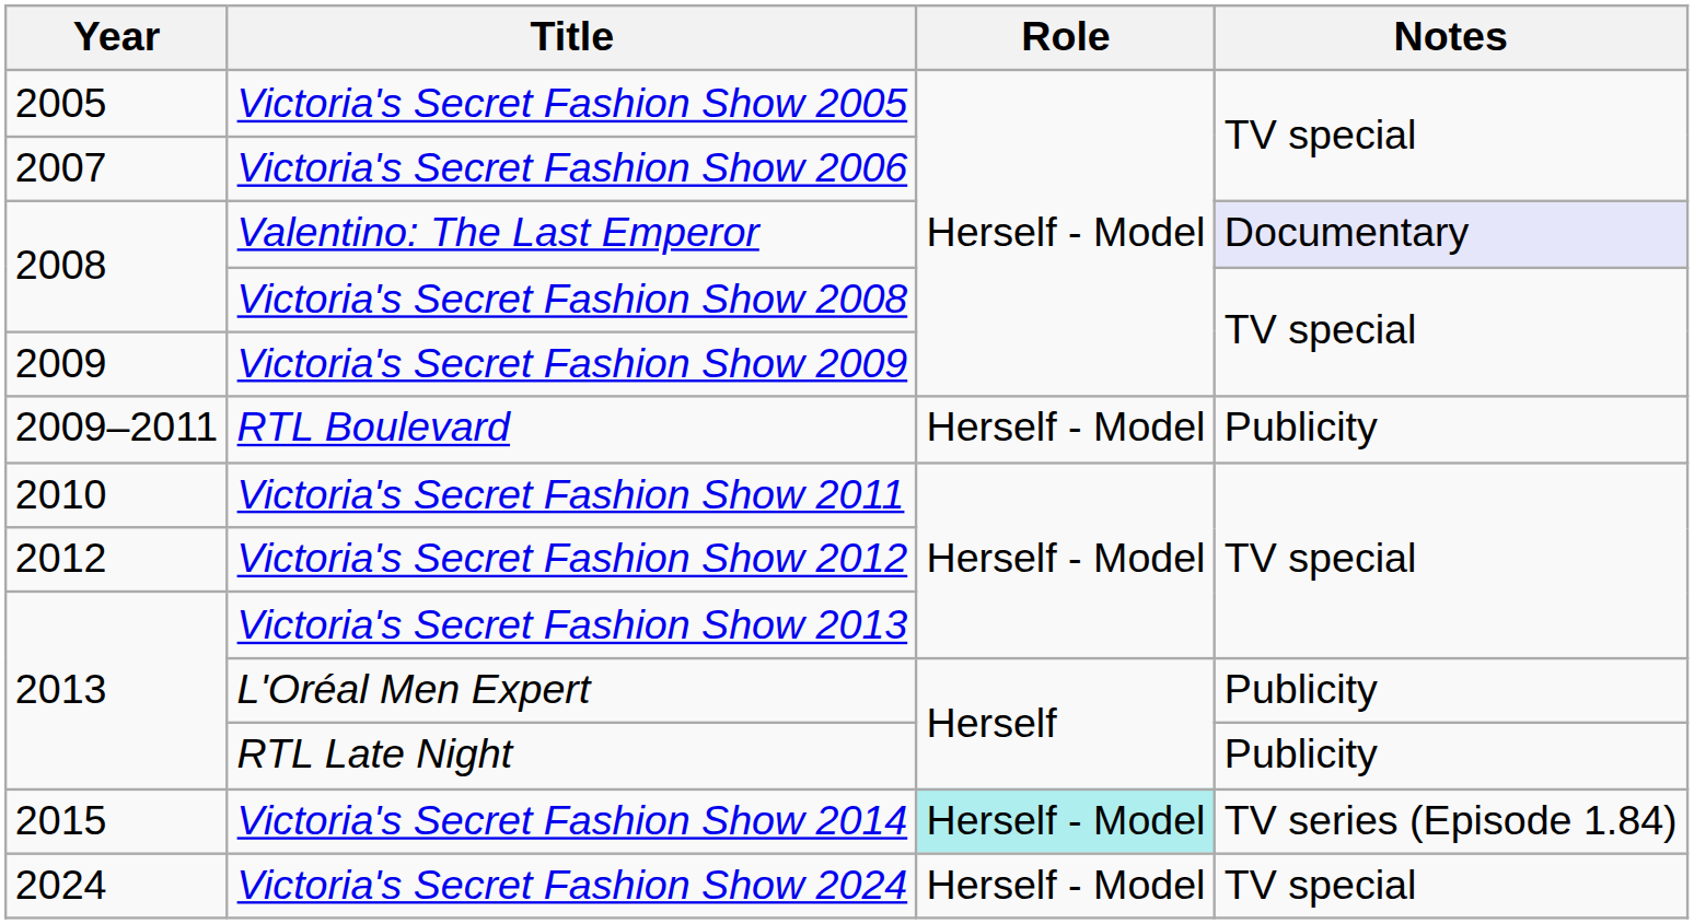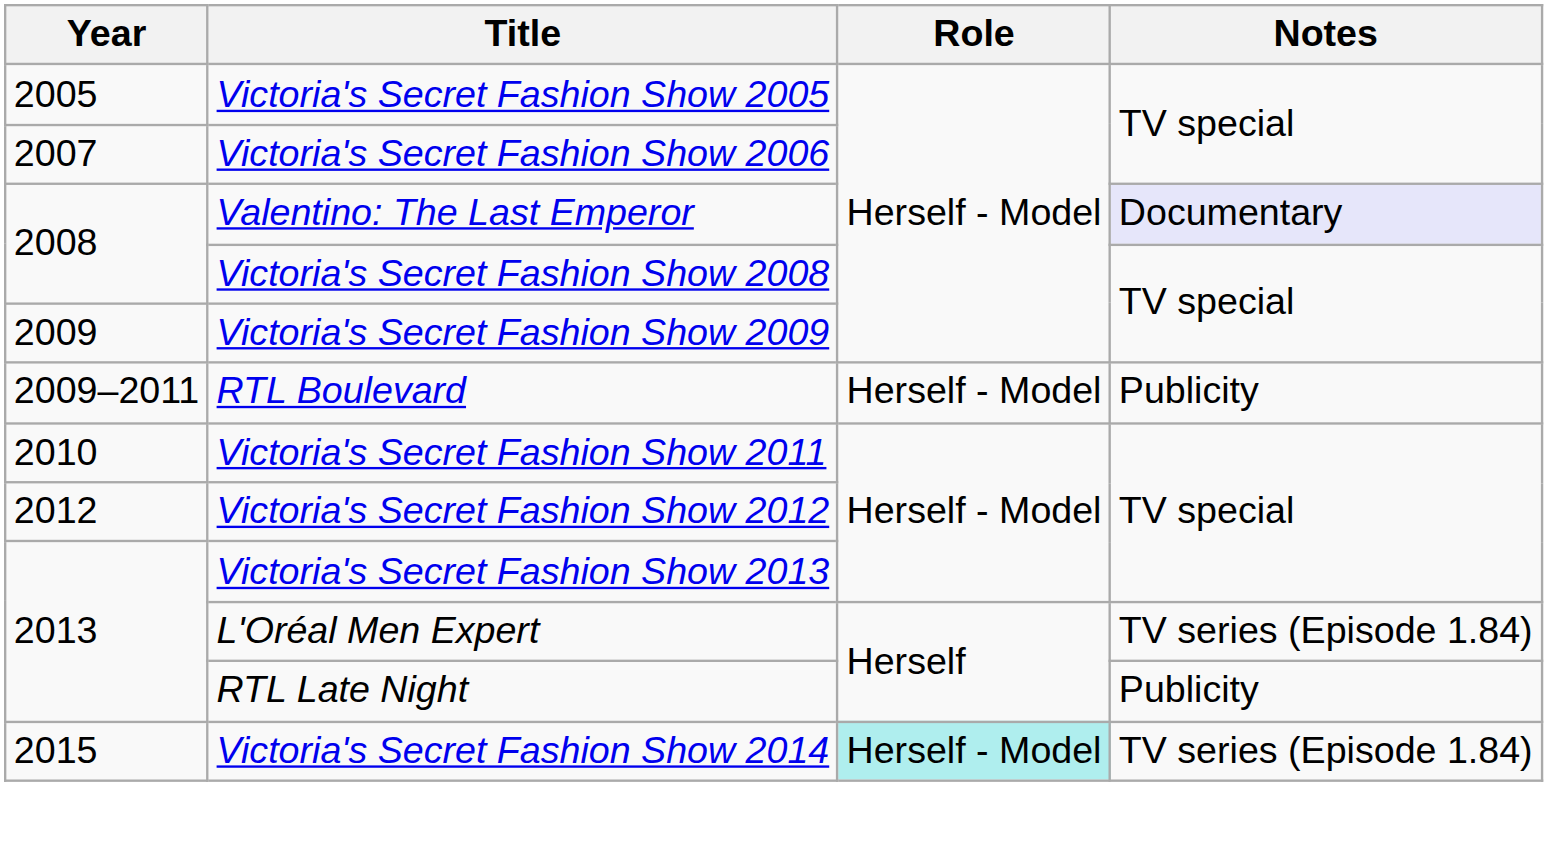 <table class="wikitable">
 <tr>
 <th>Year</th>
 <th>Title</th>
 <th>Role</th>
 <th>Notes</th>
 </tr>
 <tr>
 <td>2005</td>
 <td><em><a href='#'>Victoria's Secret Fashion Show 2005</a></em></td>
 <td rowspan="5">Herself - Model</td>
 <td rowspan="2">TV special</td>
 </tr>
 <tr>
 <td>2007</td>
 <td><em><a href='#'>Victoria's Secret Fashion Show 2006</a></em></td>
 </tr>
 <tr>
 <td rowspan="2">2008</td>
 <td><em><a href='#'>Valentino: The Last Emperor</a></em></td>
 <td style="background: lavender;">Documentary</td>
 </tr>
 <tr>
 <td><em><a href='#'>Victoria's Secret Fashion Show 2008</a></em></td>
 <td rowspan="2">TV special</td>
 </tr>
 <tr>
 <td>2009</td>
 <td><em><a href='#'>Victoria's Secret Fashion Show 2009</a></em></td>
 </tr>
 <tr>
 <td>2009–2011</td>
 <td><em><a href='#'>RTL Boulevard</a></em></td>
 <td>Herself - Model</td>
 <td>Publicity</td>
 </tr>
 <tr>
 <td>2010</td>
 <td><em><a href='#'>Victoria's Secret Fashion Show 2011</a></em></td>
 <td rowspan="3">Herself - Model</td>
 <td rowspan="3">TV special</td>
 </tr>
 <tr>
 <td>2012</td>
 <td><em><a href='#'>Victoria's Secret Fashion Show 2012</a></em></td>
 </tr>
 <tr>
 <td rowspan="3">2013</td>
 <td><em><a href='#'>Victoria's Secret Fashion Show 2013</a></em></td>
 </tr>
 <tr>
 <td><em>L'Oréal Men Expert</em></td>
 <td rowspan="2">Herself</td>
-<td>Publicity</td>
+<td>TV series (Episode 1.84)</td>
 </tr>
 <tr>
 <td><em>RTL Late Night</em></td>
 <td>Publicity</td>
 </tr>
 <tr>
 <td>2015</td>
 <td><em><a href='#'>Victoria's Secret Fashion Show 2014</a></em></td>
 <td style="background: paleturquoise;">Herself - Model</td>
 <td>TV series (Episode 1.84)</td>
 </tr>
-<tr>
-<td>2024</td>
-<td><em><a href='#'>Victoria's Secret Fashion Show 2024</a></em></td>
-<td>Herself - Model</td>
-<td>TV special</td>
-</tr>
 </table>
